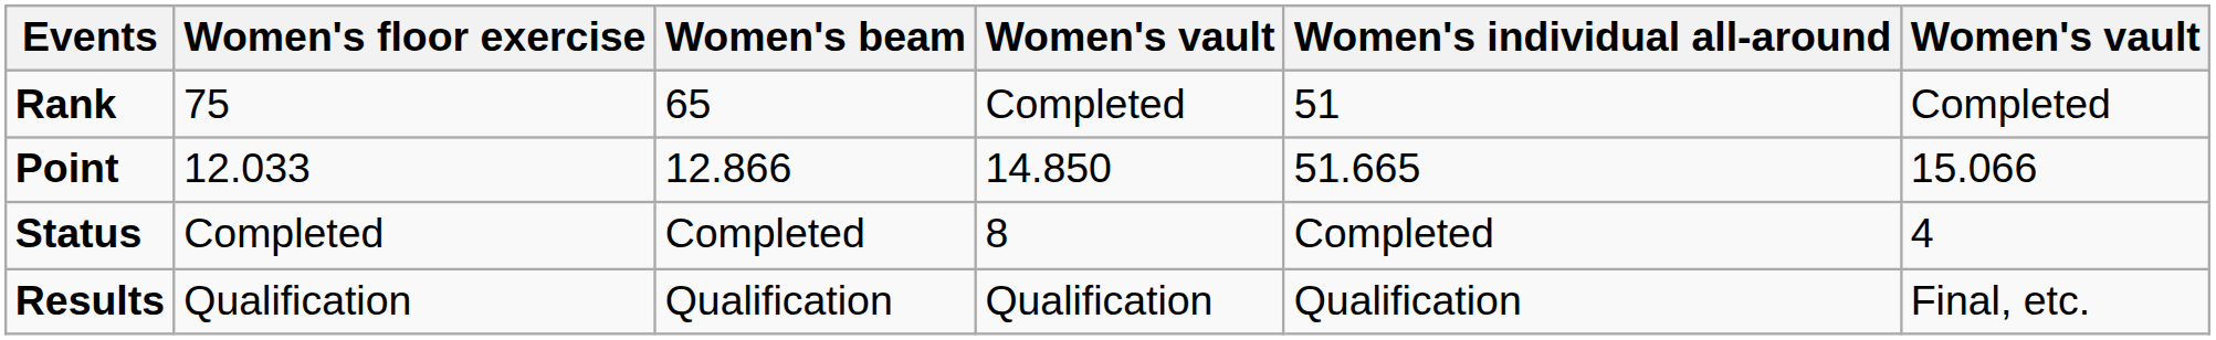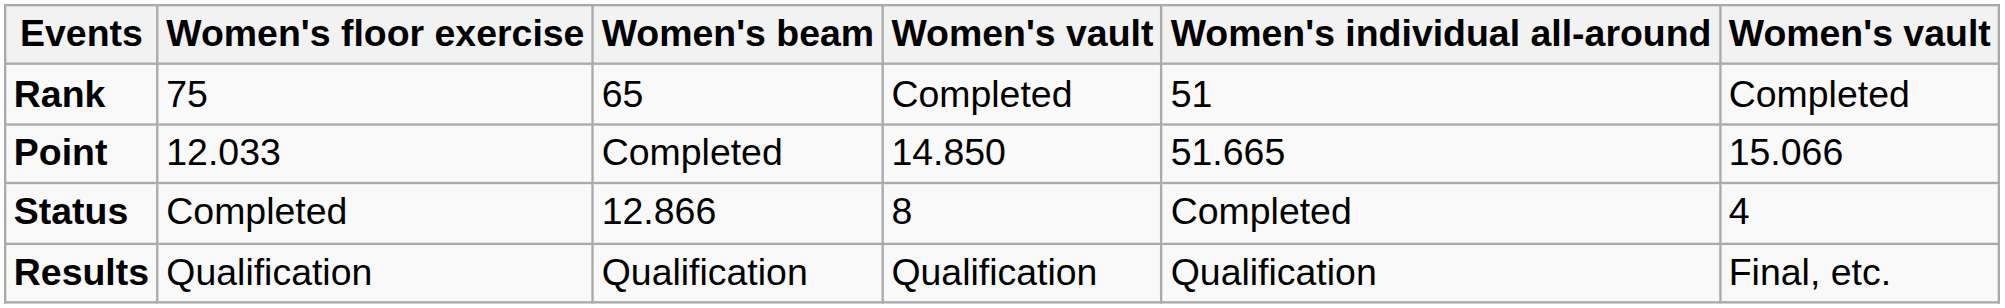 <table class="wikitable">
 <tr>
 <th>Events</th>
 <th>Women's floor exercise</th>
 <th>Women's beam</th>
 <th>Women's vault</th>
 <th>Women's individual all-around</th>
 <th>Women's vault</th>
 </tr>
 <tr>
 <td><strong>Rank</strong></td>
 <td>75</td>
 <td>65</td>
 <td>Completed</td>
 <td>51</td>
 <td>Completed</td>
 </tr>
 <tr>
 <td><strong>Point</strong></td>
 <td>12.033</td>
-<td>12.866</td>
+<td>Completed</td>
 <td>14.850</td>
 <td>51.665</td>
 <td>15.066</td>
 </tr>
 <tr>
 <td><strong>Status</strong></td>
 <td>Completed</td>
-<td>Completed</td>
+<td>12.866</td>
 <td>8</td>
 <td>Completed</td>
 <td>4</td>
 </tr>
 <tr>
 <td><strong>Results</strong></td>
 <td>Qualification</td>
 <td>Qualification</td>
 <td>Qualification</td>
 <td>Qualification</td>
 <td>Final, etc.</td>
 </tr>
 </table>
